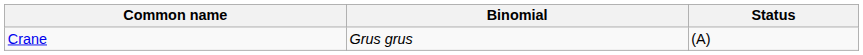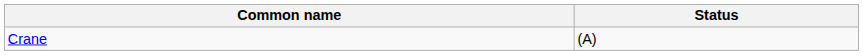 <table style="width:60%;" class="wikitable">
 <tr>
 <th width=40%>Common name</th>
-<th width=40%>Binomial</th>
 <th width=20%>Status</th>
 </tr>
 <tr>
 <td><a href='#'>Crane</a></td>
-<td><em>Grus grus</em></td>
 <td>(A)</td>
 </tr>
 </table>
